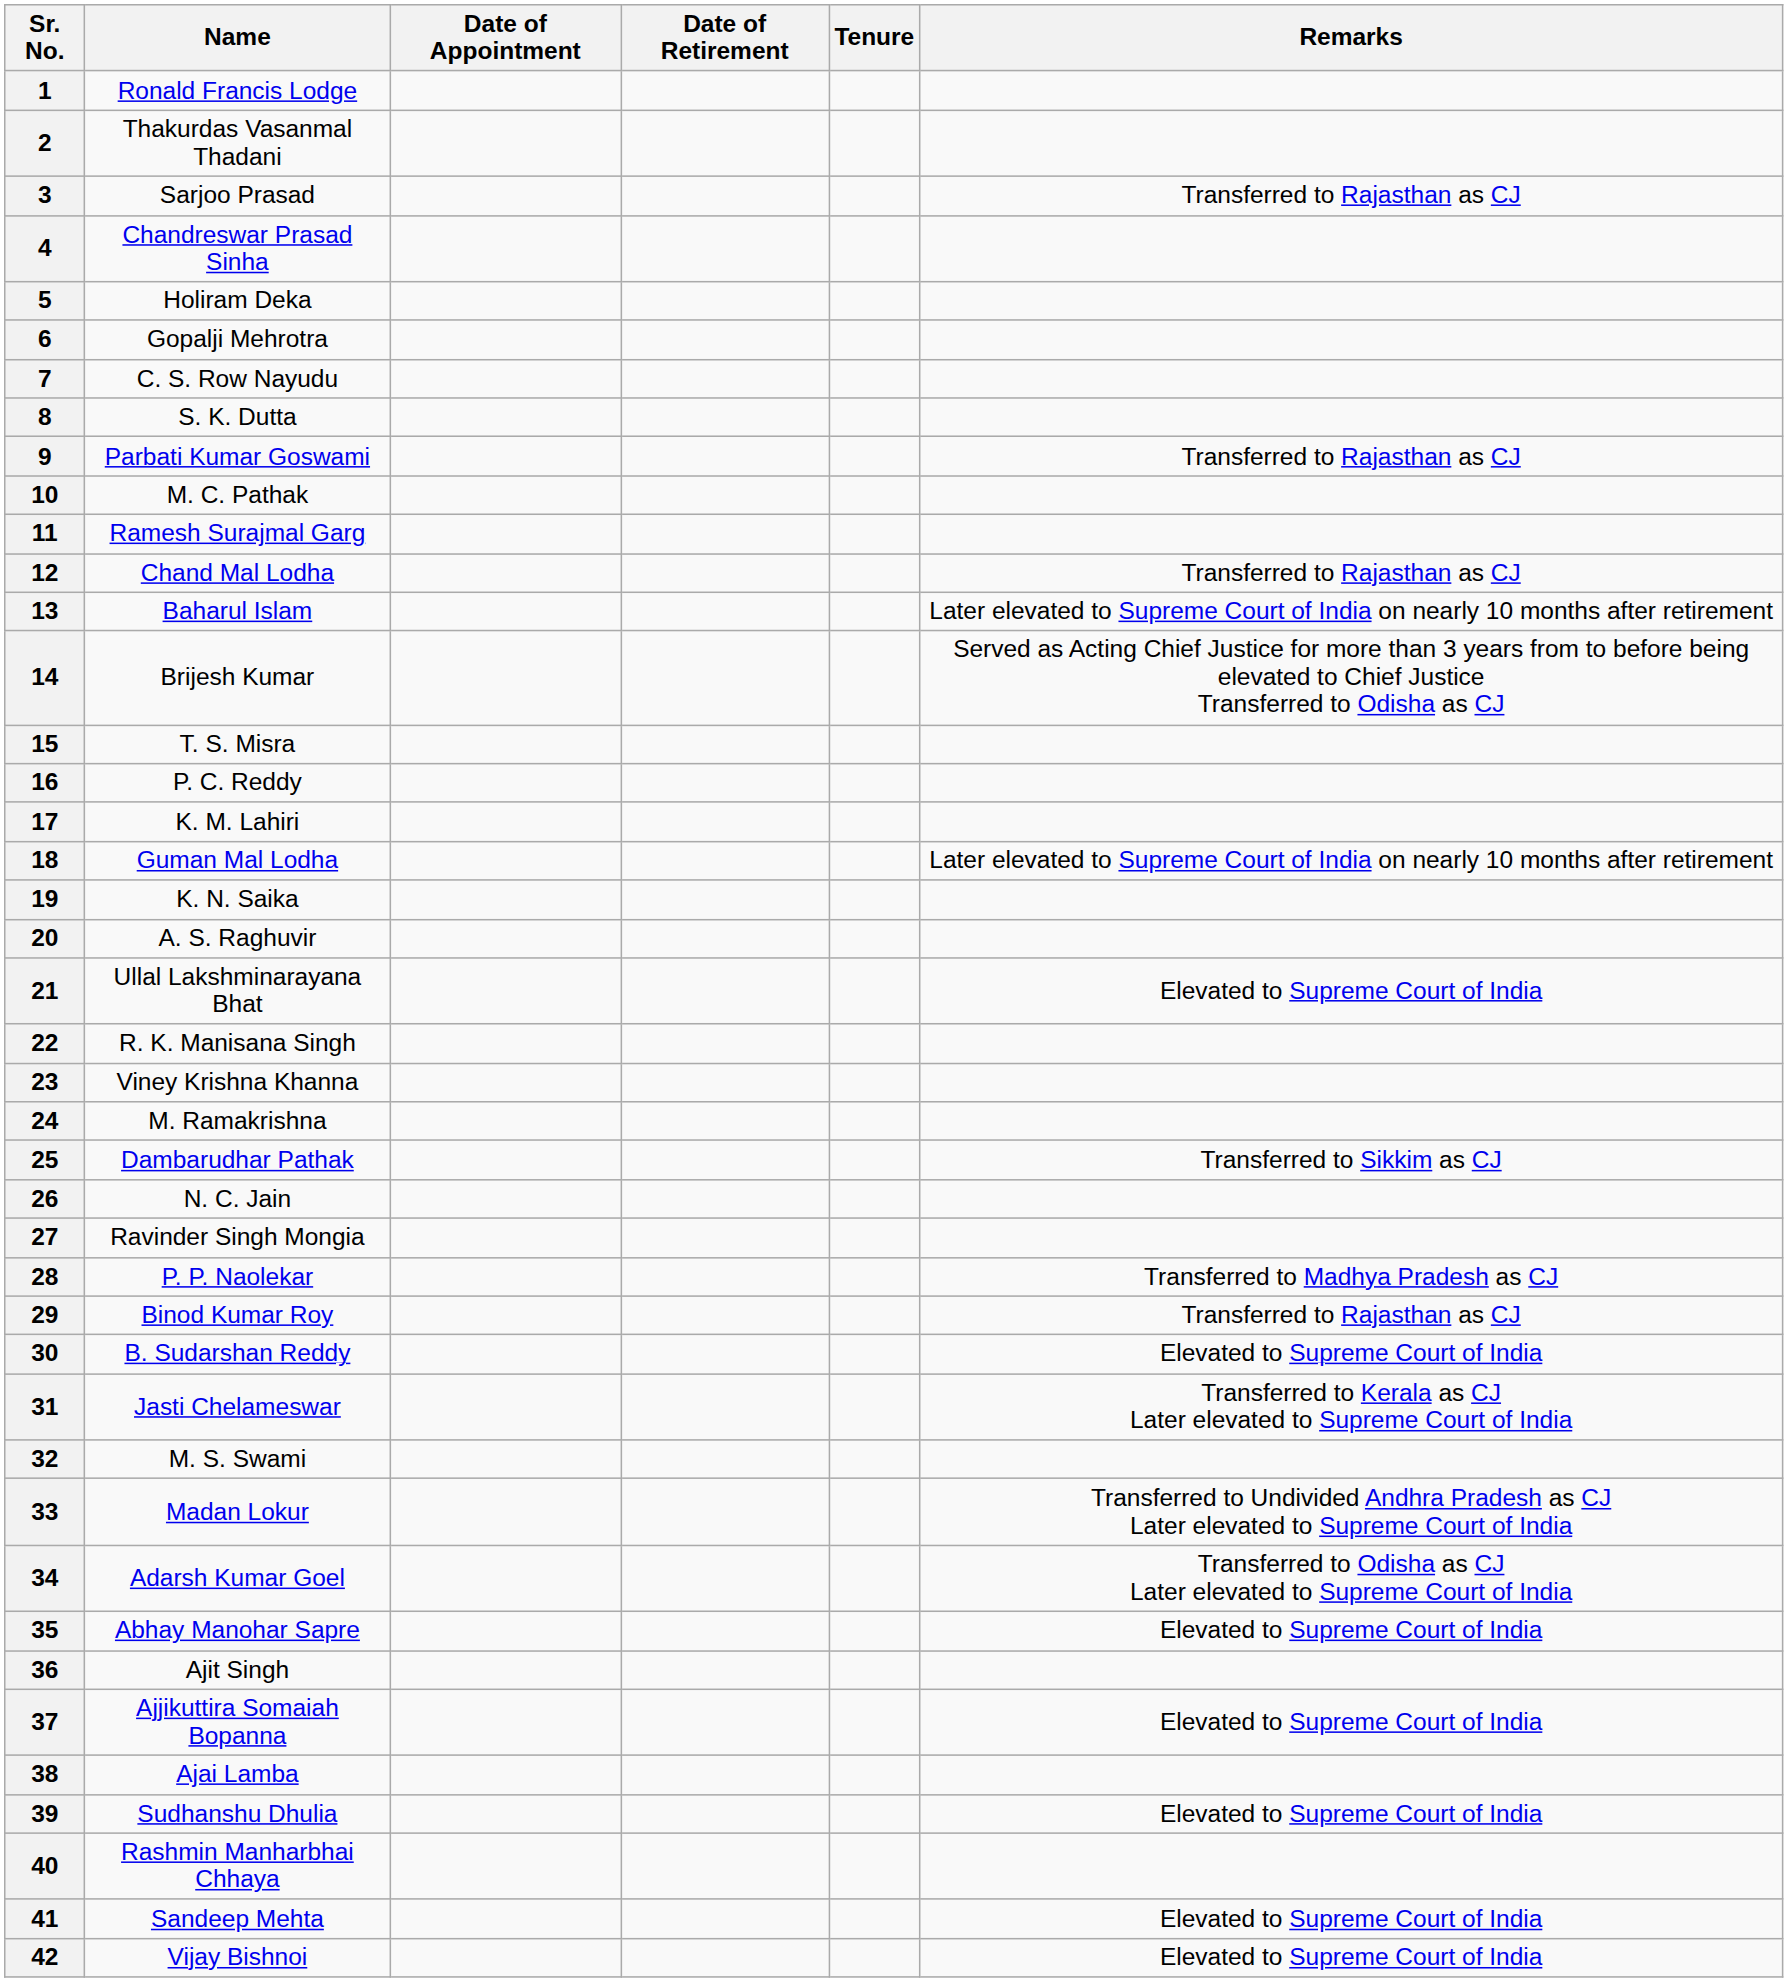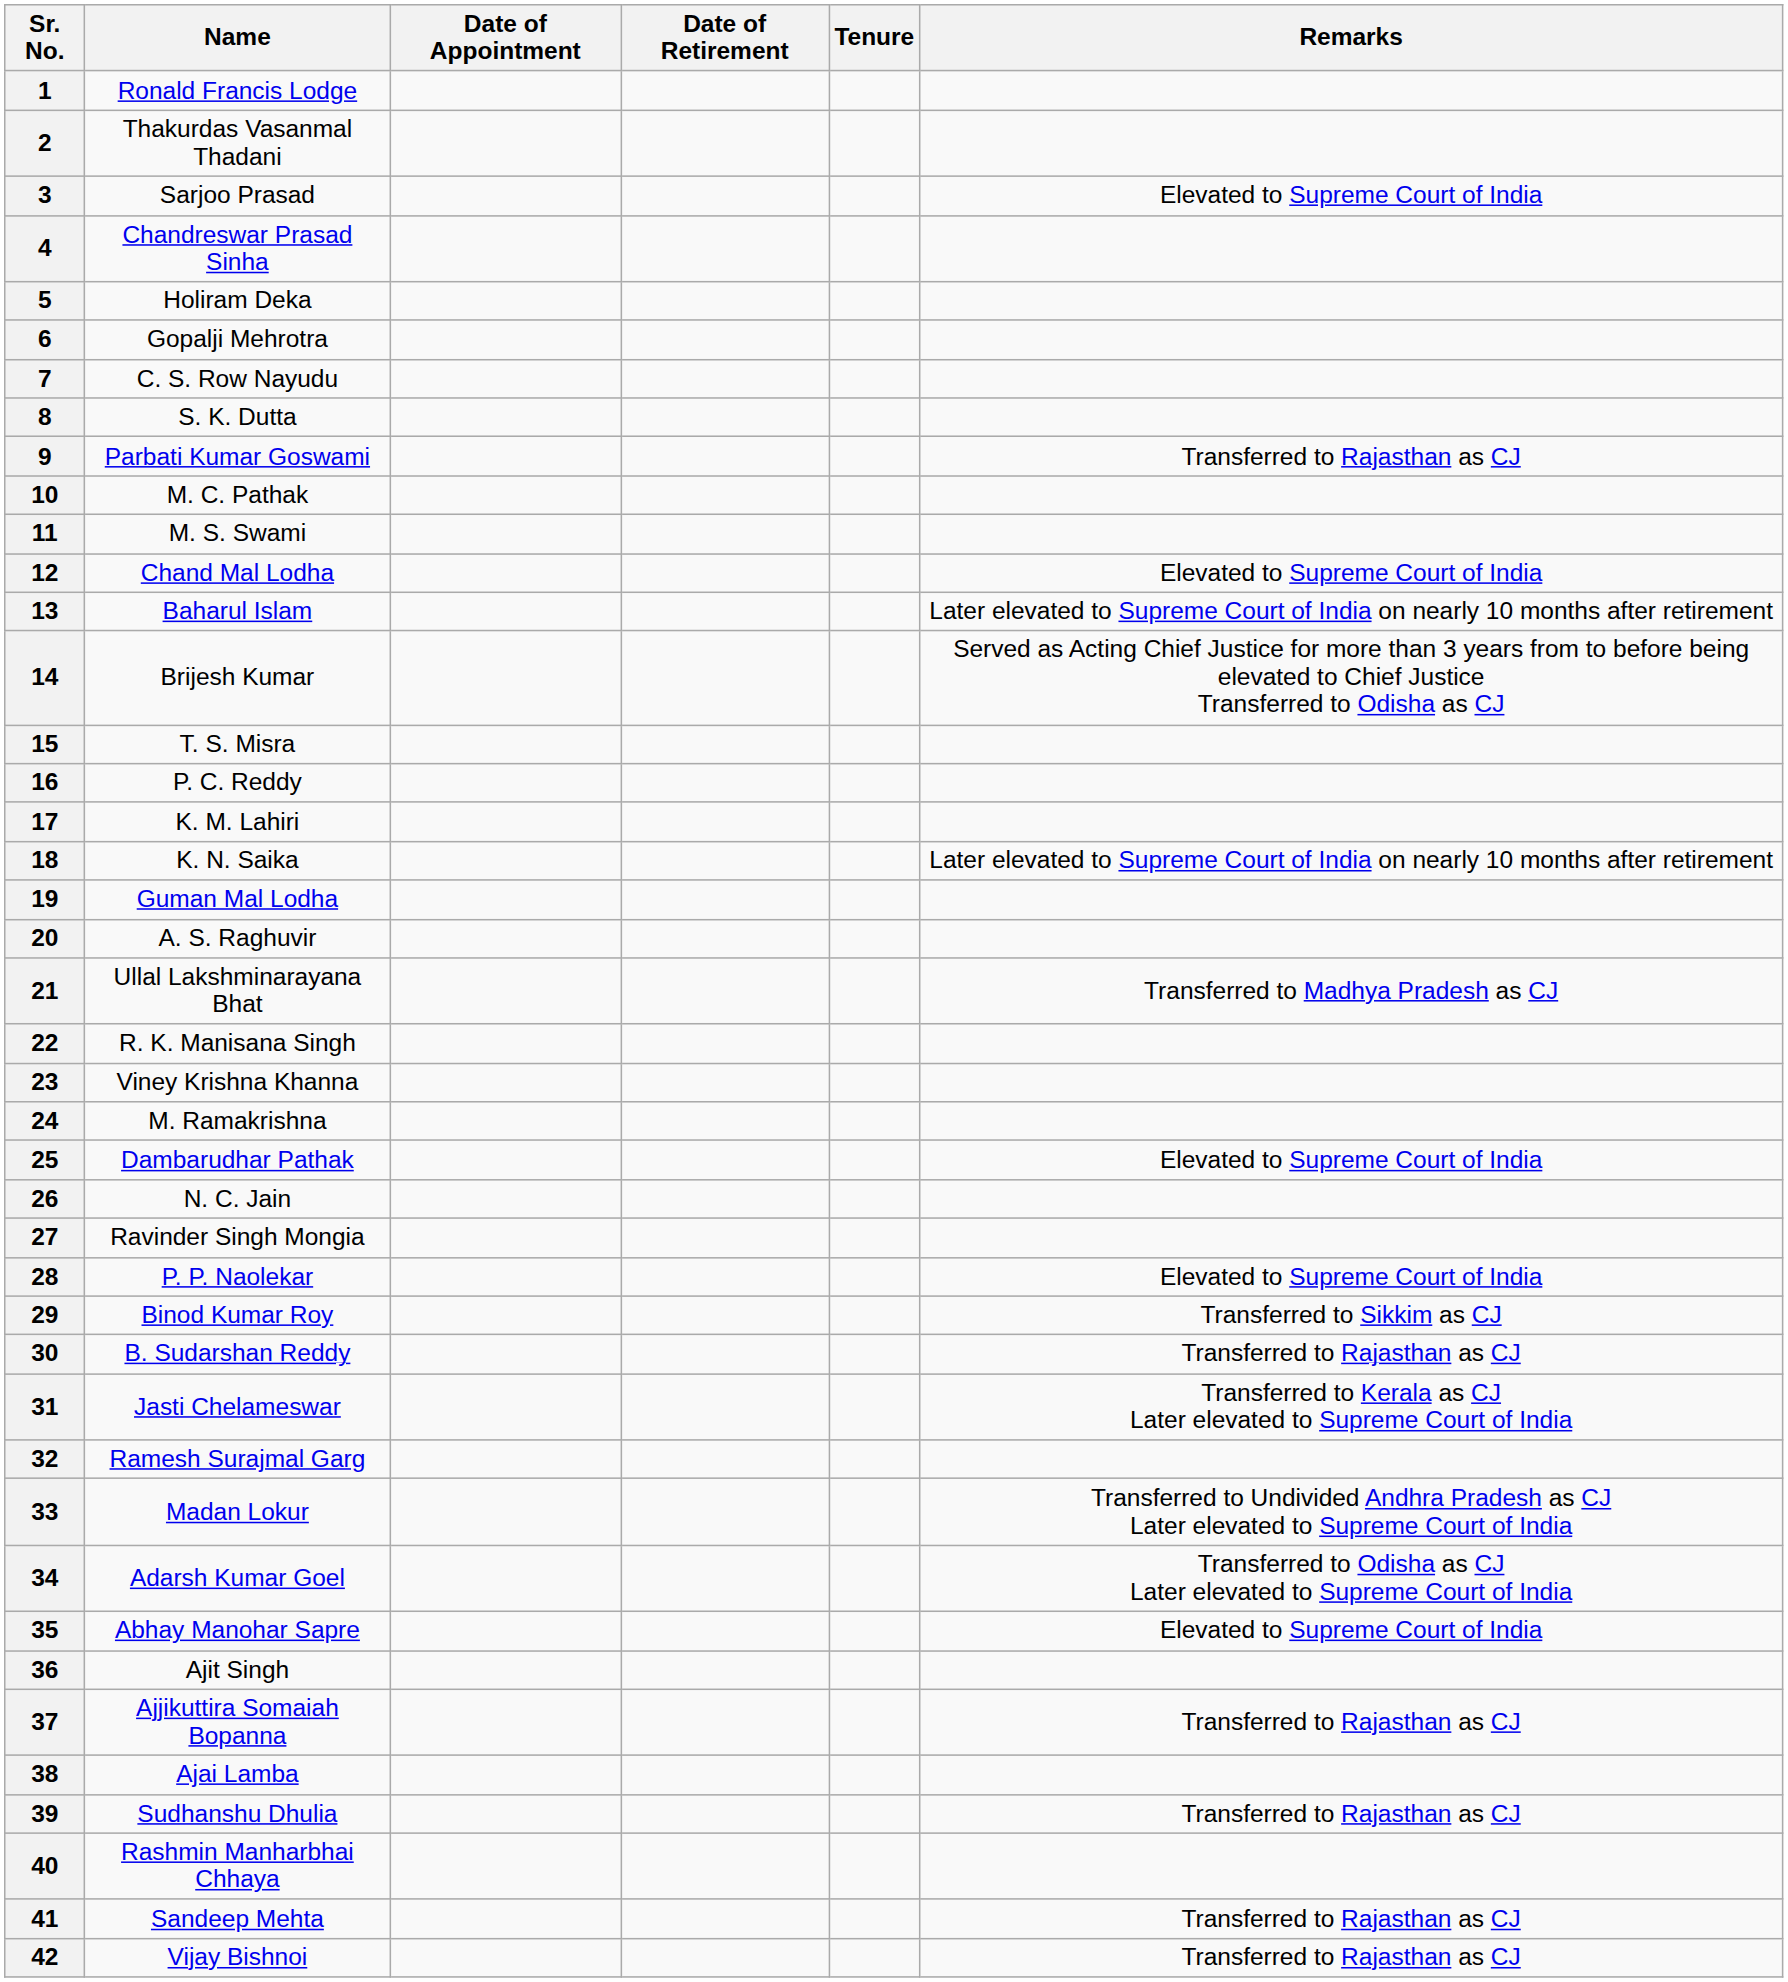 <table class="wikitable sortable" style="text-align:center" width="92%">
 <tr>
 <th>Sr. No.</th>
 <th>Name</th>
 <th>Date of Appointment</th>
 <th>Date of Retirement</th>
 <th>Tenure</th>
 <th>Remarks</th>
 </tr>
 <tr>
 <th>1</th>
 <td><a href='#'>Ronald Francis Lodge</a></td>
 <td></td>
 <td></td>
 <td></td>
 <td></td>
 </tr>
 <tr>
 <th>2</th>
 <td>Thakurdas Vasanmal Thadani</td>
 <td></td>
 <td></td>
 <td></td>
 <td></td>
 </tr>
 <tr>
 <th>3</th>
 <td>Sarjoo Prasad</td>
 <td></td>
 <td></td>
 <td></td>
-<td>Transferred to <a href='#'>Rajasthan</a> as <a href='#'>CJ</a></td>
+<td>Elevated to <a href='#'>Supreme Court of India</a></td>
 </tr>
 <tr>
 <th>4</th>
 <td><a href='#'>Chandreswar Prasad Sinha</a></td>
 <td></td>
 <td></td>
 <td></td>
 <td></td>
 </tr>
 <tr>
 <th>5</th>
 <td>Holiram Deka</td>
 <td></td>
 <td></td>
 <td></td>
 <td></td>
 </tr>
 <tr>
 <th>6</th>
 <td>Gopalji Mehrotra</td>
 <td></td>
 <td></td>
 <td></td>
 <td></td>
 </tr>
 <tr>
 <th>7</th>
 <td>C. S. Row Nayudu</td>
 <td></td>
 <td></td>
 <td></td>
 <td></td>
 </tr>
 <tr>
 <th>8</th>
 <td>S. K. Dutta</td>
 <td></td>
 <td></td>
 <td></td>
 <td></td>
 </tr>
 <tr>
 <th>9</th>
 <td><a href='#'>Parbati Kumar Goswami</a></td>
 <td></td>
 <td></td>
 <td></td>
 <td>Transferred to <a href='#'>Rajasthan</a> as <a href='#'>CJ</a></td>
 </tr>
 <tr>
 <th>10</th>
 <td>M. C. Pathak</td>
 <td></td>
 <td></td>
 <td></td>
 <td></td>
 </tr>
 <tr>
 <th>11</th>
-<td><a href='#'>Ramesh Surajmal Garg</a></td>
+<td>M. S. Swami</td>
 <td></td>
 <td></td>
 <td></td>
 <td></td>
 </tr>
 <tr>
 <th>12</th>
 <td><a href='#'>Chand Mal Lodha</a></td>
 <td></td>
 <td></td>
 <td></td>
-<td>Transferred to <a href='#'>Rajasthan</a> as <a href='#'>CJ</a></td>
+<td>Elevated to <a href='#'>Supreme Court of India</a></td>
 </tr>
 <tr>
 <th>13</th>
 <td><a href='#'>Baharul Islam</a></td>
 <td></td>
 <td></td>
 <td></td>
 <td>Later elevated to <a href='#'>Supreme Court of India</a> on  nearly 10 months after retirement</td>
 </tr>
 <tr>
 <th>14</th>
 <td>Brijesh Kumar</td>
 <td></td>
 <td></td>
 <td></td>
 <td>Served as Acting Chief Justice for more than 3 years from  to  before being elevated to Chief Justice<br> Transferred to <a href='#'>Odisha</a> as <a href='#'>CJ</a></td>
 </tr>
 <tr>
 <th>15</th>
 <td>T. S. Misra</td>
 <td></td>
 <td></td>
 <td></td>
 <td></td>
 </tr>
 <tr>
 <th>16</th>
 <td>P. C. Reddy</td>
 <td></td>
 <td></td>
 <td></td>
 <td></td>
 </tr>
 <tr>
 <th>17</th>
 <td>K. M. Lahiri</td>
 <td></td>
 <td></td>
 <td></td>
 <td></td>
 </tr>
 <tr>
 <th>18</th>
-<td><a href='#'>Guman Mal Lodha</a></td>
+<td>K. N. Saika</td>
 <td></td>
 <td></td>
 <td></td>
 <td>Later elevated to <a href='#'>Supreme Court of India</a> on  nearly 10 months after retirement</td>
 </tr>
 <tr>
 <th>19</th>
-<td>K. N. Saika</td>
+<td><a href='#'>Guman Mal Lodha</a></td>
 <td></td>
 <td></td>
 <td></td>
 <td></td>
 </tr>
 <tr>
 <th>20</th>
 <td>A. S. Raghuvir</td>
 <td></td>
 <td></td>
 <td></td>
 <td></td>
 </tr>
 <tr>
 <th>21</th>
 <td>Ullal Lakshminarayana Bhat</td>
 <td></td>
 <td></td>
 <td></td>
-<td>Elevated to <a href='#'>Supreme Court of India</a></td>
+<td>Transferred to <a href='#'>Madhya Pradesh</a> as <a href='#'>CJ</a></td>
 </tr>
 <tr>
 <th>22</th>
 <td>R. K. Manisana Singh</td>
 <td></td>
 <td></td>
 <td></td>
 <td></td>
 </tr>
 <tr>
 <th>23</th>
 <td>Viney Krishna Khanna</td>
 <td></td>
 <td></td>
 <td></td>
 <td></td>
 </tr>
 <tr>
 <th>24</th>
 <td>M. Ramakrishna</td>
 <td></td>
 <td></td>
 <td></td>
 <td></td>
 </tr>
 <tr>
 <th>25</th>
 <td><a href='#'>Dambarudhar Pathak</a></td>
 <td></td>
 <td></td>
 <td></td>
-<td>Transferred to <a href='#'>Sikkim</a> as <a href='#'>CJ</a></td>
+<td>Elevated to <a href='#'>Supreme Court of India</a></td>
 </tr>
 <tr>
 <th>26</th>
 <td>N. C. Jain</td>
 <td></td>
 <td></td>
 <td></td>
 <td></td>
 </tr>
 <tr>
 <th>27</th>
 <td>Ravinder Singh Mongia</td>
 <td></td>
 <td></td>
 <td></td>
 <td></td>
 </tr>
 <tr>
 <th>28</th>
 <td><a href='#'>P. P. Naolekar</a></td>
 <td></td>
 <td></td>
 <td></td>
-<td>Transferred to <a href='#'>Madhya Pradesh</a> as <a href='#'>CJ</a></td>
+<td>Elevated to <a href='#'>Supreme Court of India</a></td>
 </tr>
 <tr>
 <th>29</th>
 <td><a href='#'>Binod Kumar Roy</a></td>
 <td></td>
 <td></td>
 <td></td>
-<td>Transferred to <a href='#'>Rajasthan</a> as <a href='#'>CJ</a></td>
+<td>Transferred to <a href='#'>Sikkim</a> as <a href='#'>CJ</a></td>
 </tr>
 <tr>
 <th>30</th>
 <td><a href='#'>B. Sudarshan Reddy</a></td>
 <td></td>
 <td></td>
 <td></td>
-<td>Elevated to <a href='#'>Supreme Court of India</a></td>
+<td>Transferred to <a href='#'>Rajasthan</a> as <a href='#'>CJ</a></td>
 </tr>
 <tr>
 <th>31</th>
 <td><a href='#'>Jasti Chelameswar</a></td>
 <td></td>
 <td></td>
 <td></td>
 <td>Transferred to <a href='#'>Kerala</a> as <a href='#'>CJ</a> <br> Later elevated to <a href='#'>Supreme Court of India</a></td>
 </tr>
 <tr>
 <th>32</th>
-<td>M. S. Swami</td>
+<td><a href='#'>Ramesh Surajmal Garg</a></td>
 <td></td>
 <td></td>
 <td></td>
 <td></td>
 </tr>
 <tr>
 <th>33</th>
 <td><a href='#'>Madan Lokur</a></td>
 <td></td>
 <td></td>
 <td></td>
 <td>Transferred to Undivided <a href='#'>Andhra Pradesh</a> as <a href='#'>CJ</a> <br> Later elevated to <a href='#'>Supreme Court of India</a></td>
 </tr>
 <tr>
 <th>34</th>
 <td><a href='#'>Adarsh Kumar Goel</a></td>
 <td></td>
 <td></td>
 <td></td>
 <td>Transferred to <a href='#'>Odisha</a> as <a href='#'>CJ</a> <br> Later elevated to <a href='#'>Supreme Court of India</a></td>
 </tr>
 <tr>
 <th>35</th>
 <td><a href='#'>Abhay Manohar Sapre</a></td>
 <td></td>
 <td></td>
 <td></td>
 <td>Elevated to <a href='#'>Supreme Court of India</a></td>
 </tr>
 <tr>
 <th>36</th>
 <td>Ajit Singh</td>
 <td></td>
 <td></td>
 <td></td>
 <td></td>
 </tr>
 <tr>
 <th>37</th>
 <td><a href='#'>Ajjikuttira Somaiah Bopanna</a></td>
 <td></td>
 <td></td>
 <td></td>
-<td>Elevated to <a href='#'>Supreme Court of India</a></td>
+<td>Transferred to <a href='#'>Rajasthan</a> as <a href='#'>CJ</a></td>
 </tr>
 <tr>
 <th>38</th>
 <td><a href='#'>Ajai Lamba</a></td>
 <td></td>
 <td></td>
 <td></td>
 <td></td>
 </tr>
 <tr>
 <th>39</th>
 <td><a href='#'>Sudhanshu Dhulia</a></td>
 <td></td>
 <td></td>
 <td></td>
-<td>Elevated to <a href='#'>Supreme Court of India</a></td>
+<td>Transferred to <a href='#'>Rajasthan</a> as <a href='#'>CJ</a></td>
 </tr>
 <tr>
 <th>40</th>
 <td><a href='#'>Rashmin Manharbhai Chhaya</a></td>
 <td></td>
 <td></td>
 <td></td>
 <td></td>
 </tr>
 <tr>
 <th>41</th>
 <td><a href='#'>Sandeep Mehta</a></td>
 <td></td>
 <td></td>
 <td></td>
-<td>Elevated to <a href='#'>Supreme Court of India</a></td>
+<td>Transferred to <a href='#'>Rajasthan</a> as <a href='#'>CJ</a></td>
 </tr>
 <tr>
 <th>42</th>
 <td><a href='#'>Vijay Bishnoi</a></td>
 <td></td>
 <td></td>
 <td></td>
-<td>Elevated to <a href='#'>Supreme Court of India</a></td>
+<td>Transferred to <a href='#'>Rajasthan</a> as <a href='#'>CJ</a></td>
 </tr>
 </table>
